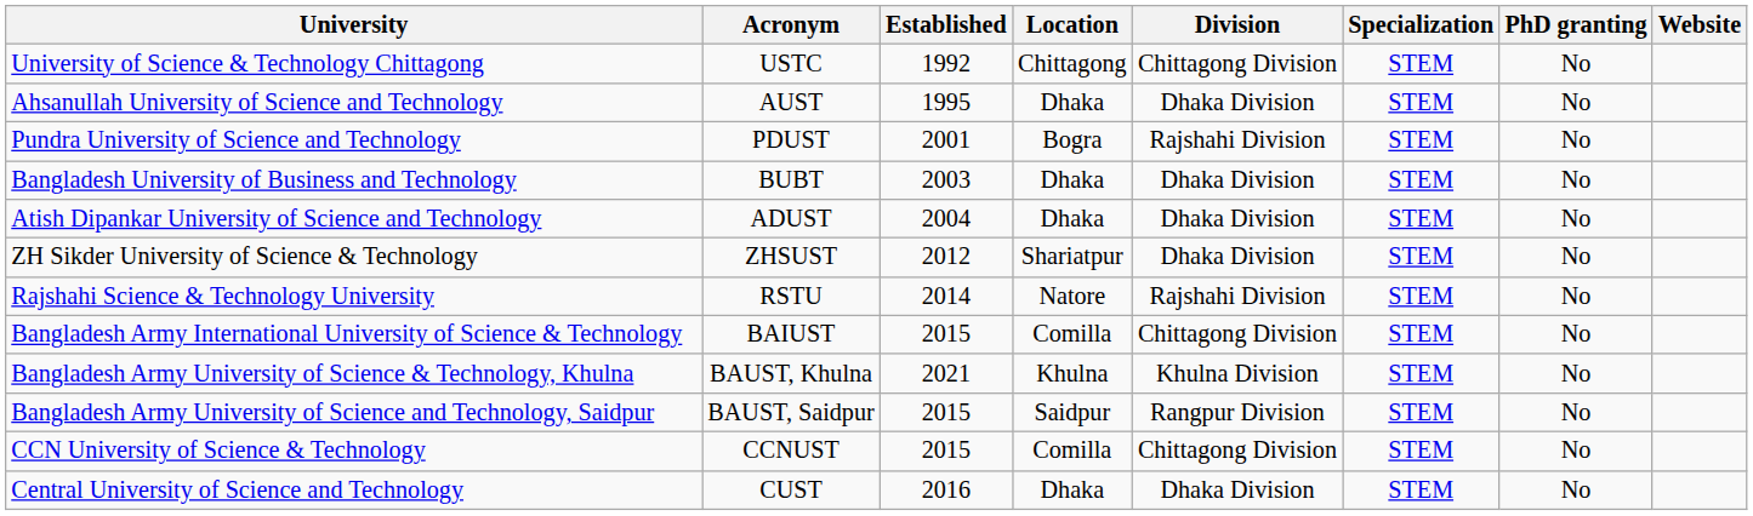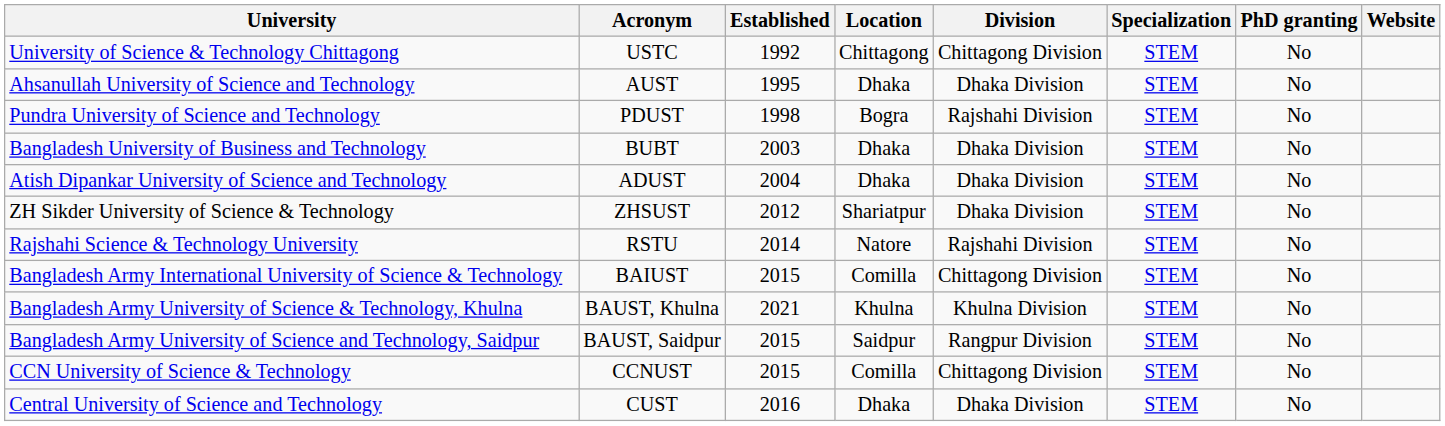 <table class="wikitable sortable static-row-numbers static-row-header-text" border=1 style="text-align:center;">
 <tr>
 <th>University</th>
 <th class="unsortable">Acronym</th>
 <th>Established</th>
 <th>Location</th>
 <th>Division</th>
 <th>Specialization</th>
 <th>PhD granting</th>
 <th>Website</th>
 </tr>
 <tr>
 <td style="width:40%; text-align:left"><a href='#'>University of Science & Technology Chittagong</a></td>
 <td>USTC</td>
 <td>1992</td>
 <td>Chittagong</td>
 <td>Chittagong Division</td>
 <td><a href='#'>STEM</a></td>
 <td>No</td>
 <td></td>
 </tr>
 <tr>
 <td style="width:40%; text-align:left"><a href='#'>Ahsanullah University of Science and Technology</a></td>
 <td>AUST</td>
 <td>1995</td>
 <td>Dhaka</td>
 <td>Dhaka Division</td>
 <td><a href='#'>STEM</a></td>
 <td>No</td>
 <td></td>
 </tr>
 <tr>
 <td style="width:40%; text-align:left"><a href='#'>Pundra University of Science and Technology</a></td>
 <td>PDUST</td>
-<td>2001</td>
+<td>1998</td>
 <td>Bogra</td>
 <td>Rajshahi Division</td>
 <td><a href='#'>STEM</a></td>
 <td>No</td>
 <td></td>
 </tr>
 <tr>
 <td style="width:40%; text-align:left"><a href='#'>Bangladesh University of Business and Technology</a></td>
 <td>BUBT</td>
 <td>2003</td>
 <td>Dhaka</td>
 <td>Dhaka Division</td>
 <td><a href='#'>STEM</a></td>
 <td>No</td>
 <td></td>
 </tr>
 <tr>
 <td style="width:40%; text-align:left"><a href='#'>Atish Dipankar University of Science and Technology</a></td>
 <td>ADUST</td>
 <td>2004</td>
 <td>Dhaka</td>
 <td>Dhaka Division</td>
 <td><a href='#'>STEM</a></td>
 <td>No</td>
 <td></td>
 </tr>
 <tr>
 <td style="width:40%; text-align:left">ZH Sikder University of Science & Technology</td>
 <td>ZHSUST</td>
 <td>2012</td>
 <td>Shariatpur</td>
 <td>Dhaka Division</td>
 <td><a href='#'>STEM</a></td>
 <td>No</td>
 <td></td>
 </tr>
 <tr>
 <td style="width:40%; text-align:left"><a href='#'>Rajshahi Science & Technology University</a></td>
 <td>RSTU</td>
 <td>2014</td>
 <td>Natore</td>
 <td>Rajshahi Division</td>
 <td><a href='#'>STEM</a></td>
 <td>No</td>
 <td></td>
 </tr>
 <tr>
 <td style="width:40%; text-align:left"><a href='#'>Bangladesh Army International University of Science & Technology</a></td>
 <td>BAIUST</td>
 <td>2015</td>
 <td>Comilla</td>
 <td>Chittagong Division</td>
 <td><a href='#'>STEM</a></td>
 <td>No</td>
 <td></td>
 </tr>
 <tr>
 <td style="width:40%; text-align:left"><a href='#'>Bangladesh Army University of Science & Technology, Khulna</a></td>
 <td>BAUST, Khulna</td>
 <td>2021</td>
 <td>Khulna</td>
 <td>Khulna Division</td>
 <td><a href='#'>STEM</a></td>
 <td>No</td>
 <td></td>
 </tr>
 <tr>
 <td style="width:40%; text-align:left"><a href='#'>Bangladesh Army University of Science and Technology, Saidpur</a></td>
 <td>BAUST, Saidpur</td>
 <td>2015</td>
 <td>Saidpur</td>
 <td>Rangpur Division</td>
 <td><a href='#'>STEM</a></td>
 <td>No</td>
 <td></td>
 </tr>
 <tr>
 <td style="width:40%; text-align:left"><a href='#'>CCN University of Science & Technology</a></td>
 <td>CCNUST</td>
 <td>2015</td>
 <td>Comilla</td>
 <td>Chittagong Division</td>
 <td><a href='#'>STEM</a></td>
 <td>No</td>
 <td></td>
 </tr>
 <tr>
 <td style="width:40%; text-align:left"><a href='#'>Central University of Science and Technology</a></td>
 <td>CUST</td>
 <td>2016</td>
 <td>Dhaka</td>
 <td>Dhaka Division</td>
 <td><a href='#'>STEM</a></td>
 <td>No</td>
 <td></td>
 </tr>
 </table>
